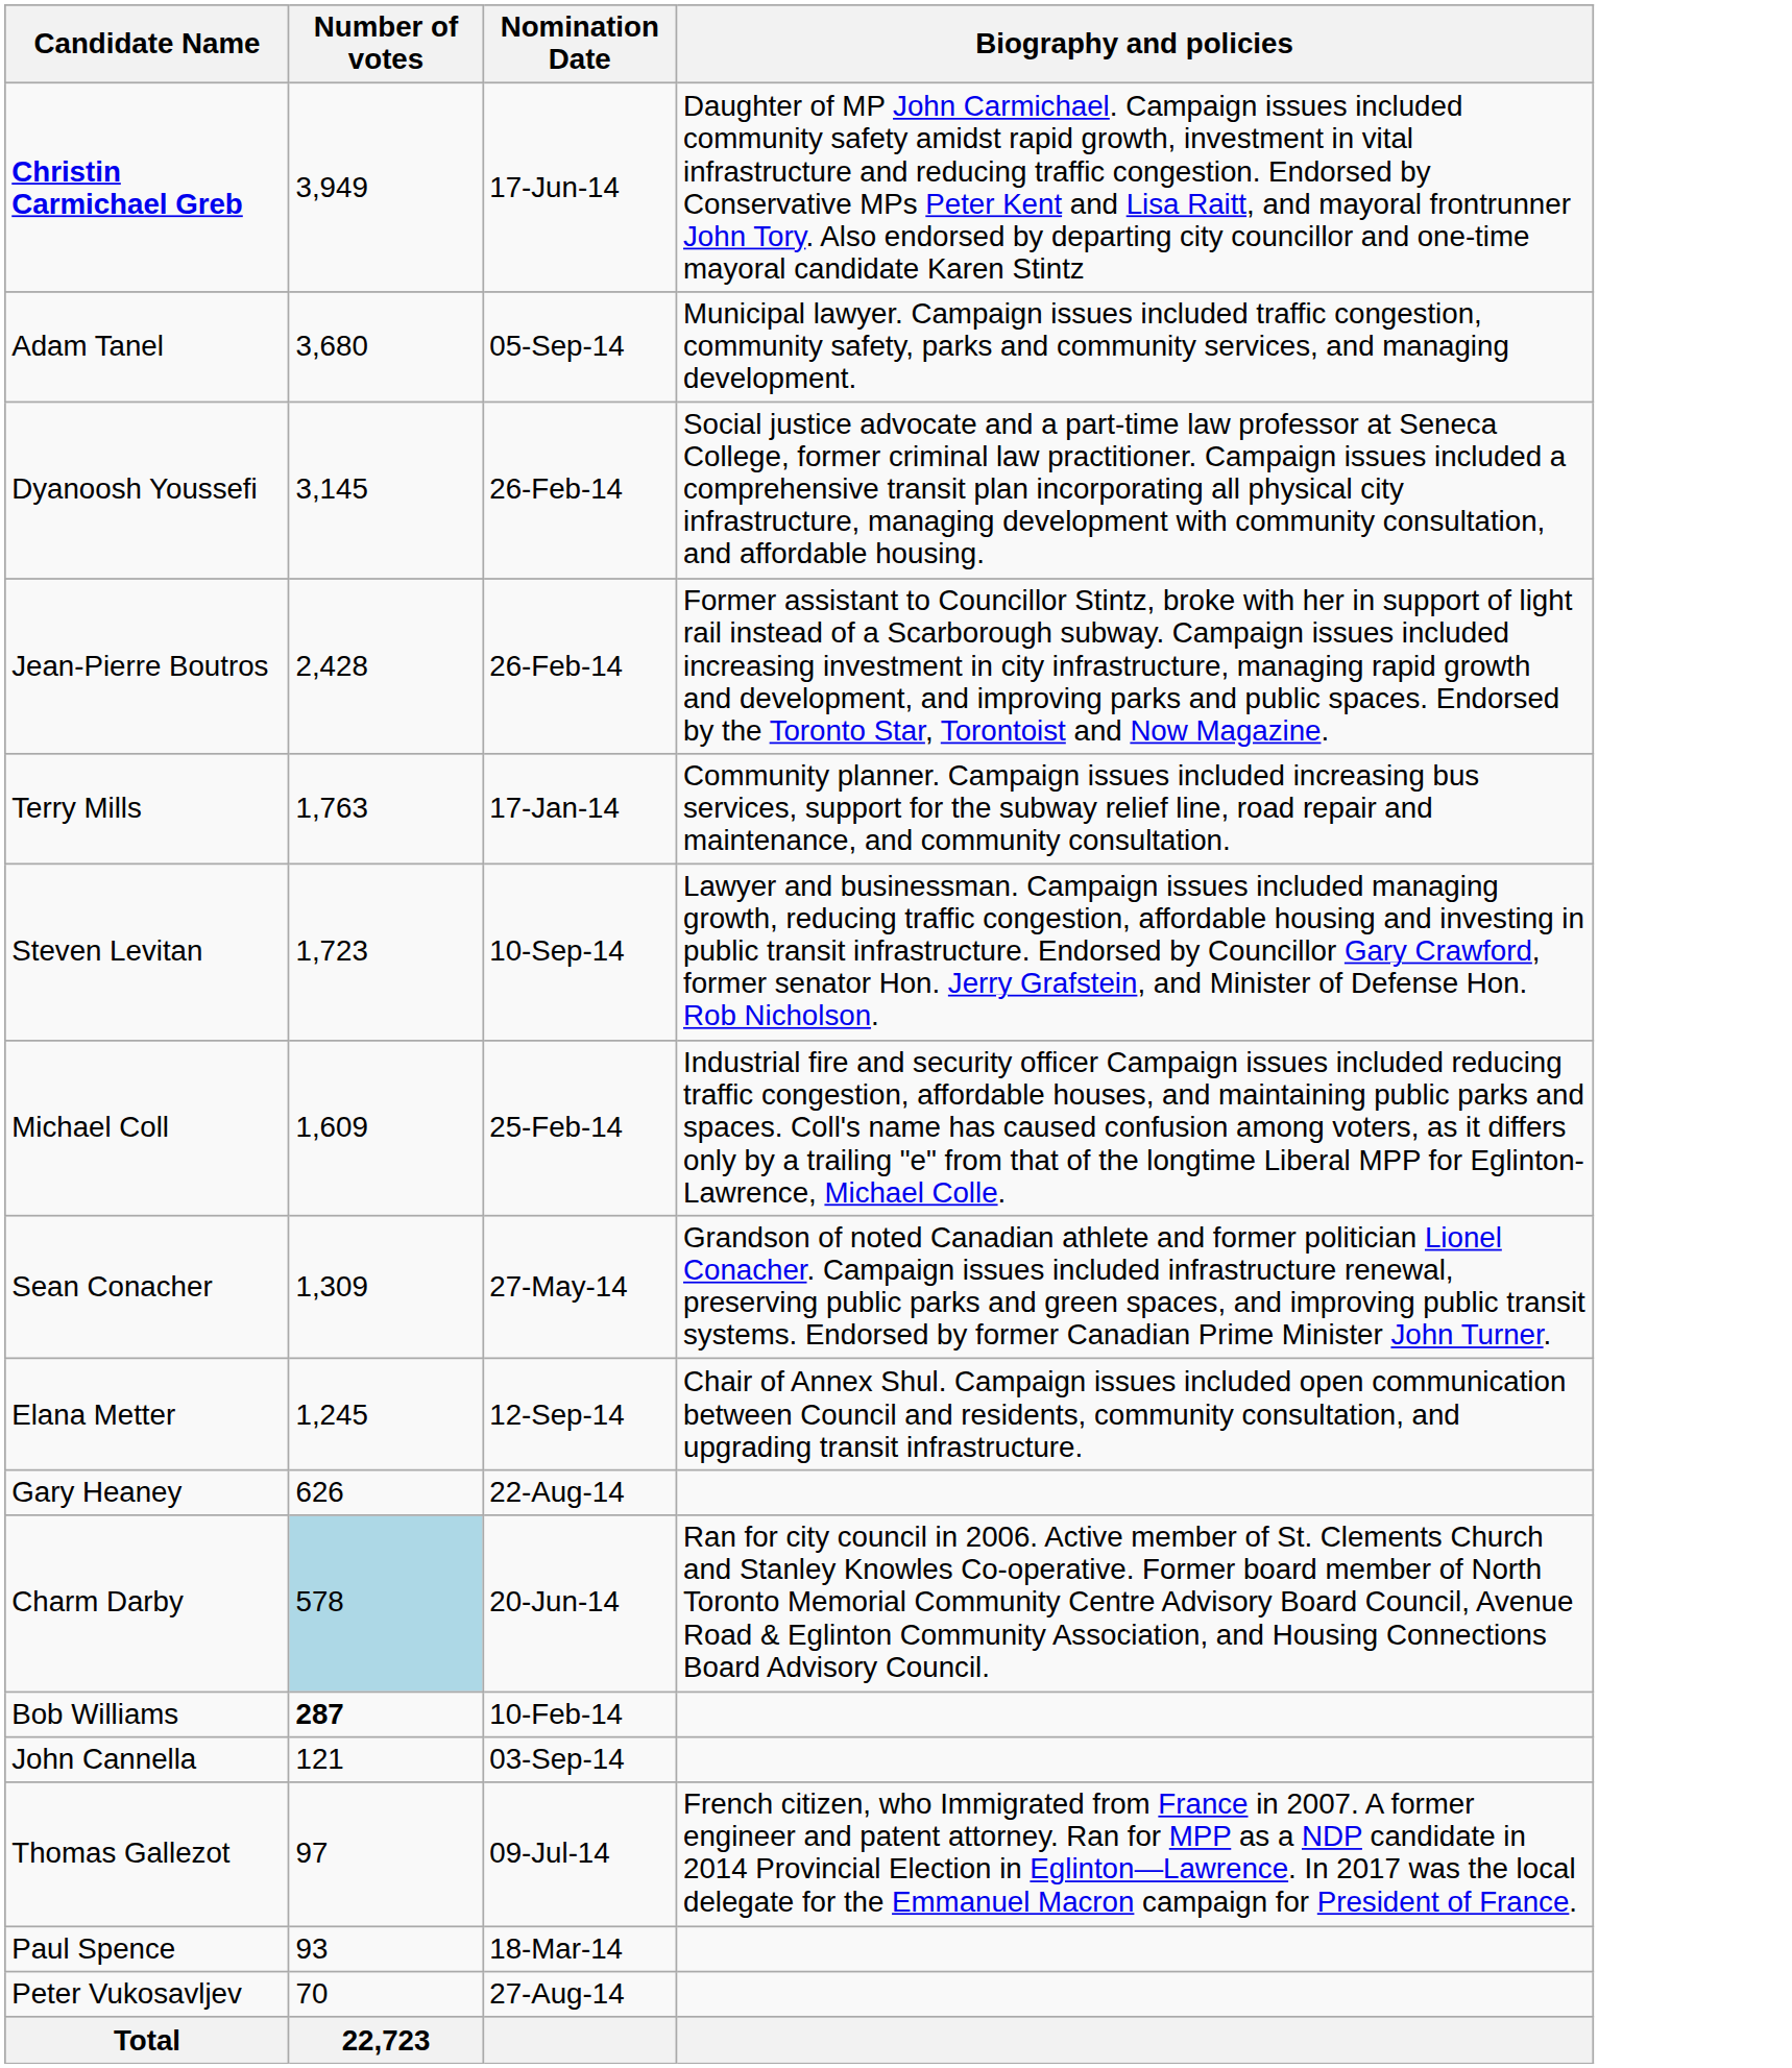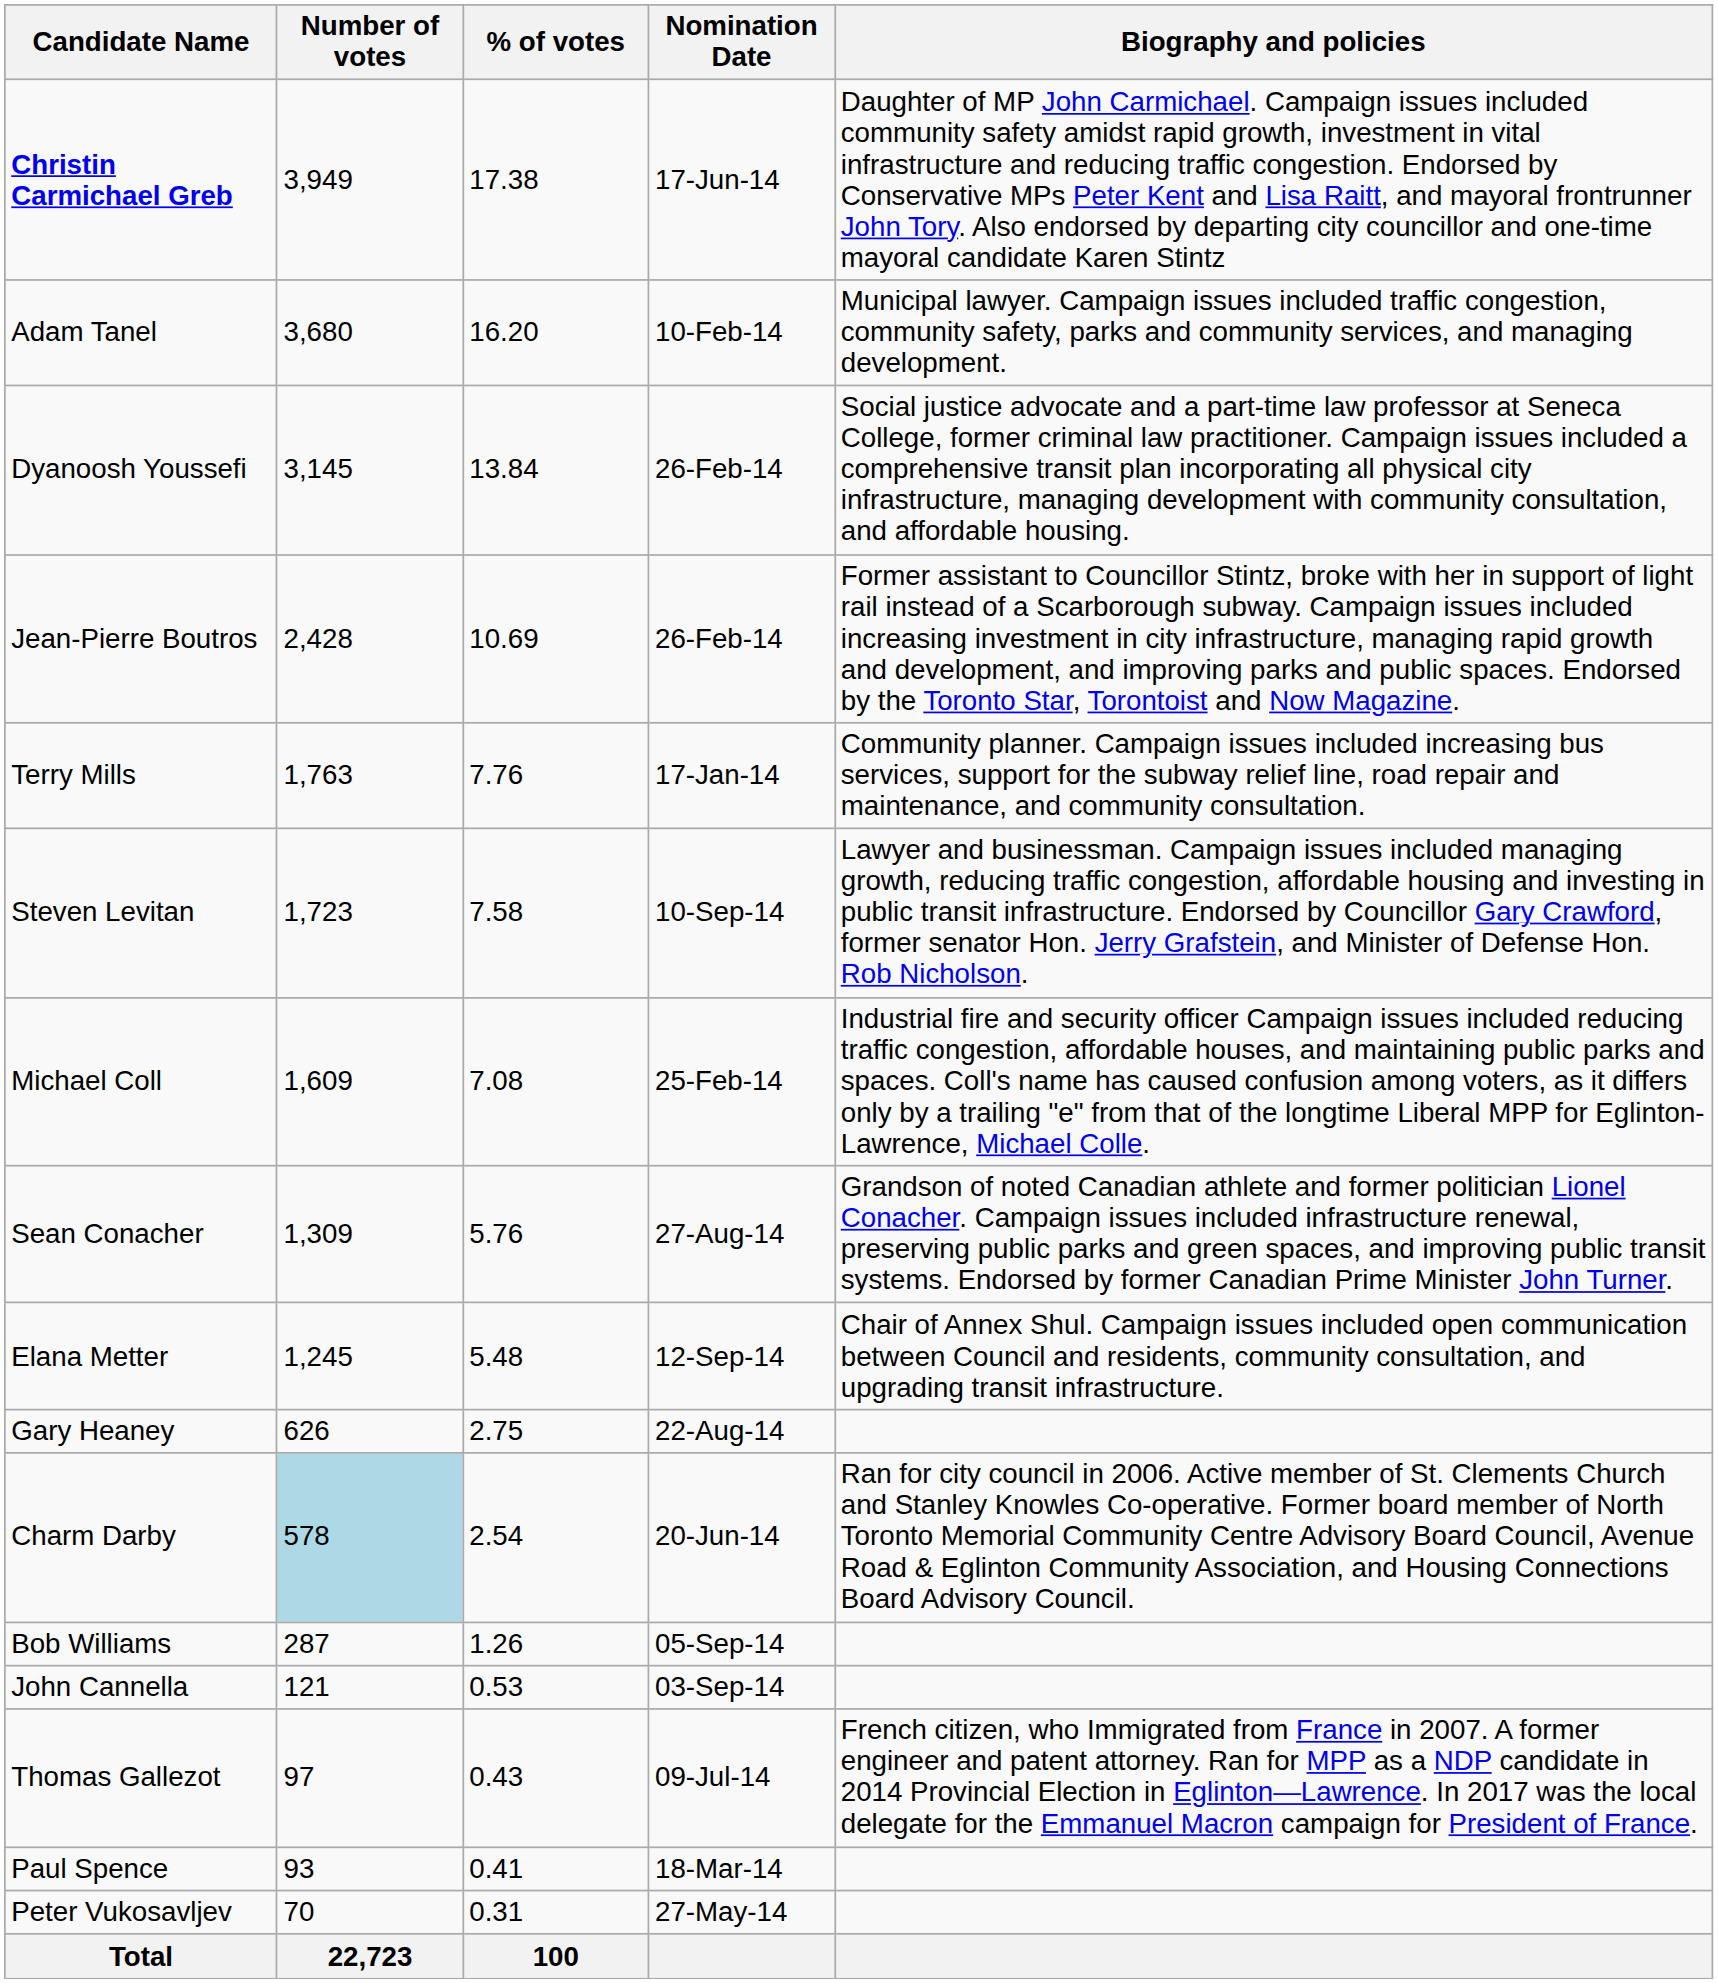 <table class="wikitable">
 <tr>
 <th scope="col" style="width: 150px;">Candidate Name</th>
 <th scope="col" style="width: 100px;">Number of votes</th>
+<th scope="col" style="width: 100px;">% of votes</th>
 <th scope="col" style="width: 100px;">Nomination Date</th>
 <th scope="col" style="width: 500px;">Biography and policies</th>
 </tr>
 <tr>
 <td><strong><a href='#'>Christin Carmichael Greb</a></strong></td>
 <td>3,949</td>
+<td>17.38</td>
 <td>17-Jun-14</td>
 <td>Daughter of MP <a href='#'>John Carmichael</a>. Campaign issues included community safety amidst rapid growth, investment in vital infrastructure and reducing traffic congestion. Endorsed by Conservative MPs <a href='#'>Peter Kent</a> and <a href='#'>Lisa Raitt</a>, and mayoral frontrunner <a href='#'>John Tory</a>. Also endorsed by departing city councillor and one-time mayoral candidate Karen Stintz </td>
 </tr>
 <tr>
 <td>Adam Tanel</td>
 <td>3,680</td>
-<td>05-Sep-14</td>
+<td>16.20</td>
+<td>10-Feb-14</td>
 <td>Municipal lawyer. Campaign issues included traffic congestion, community safety, parks and community services, and managing development.</td>
 </tr>
 <tr>
 <td>Dyanoosh Youssefi</td>
 <td>3,145</td>
+<td>13.84</td>
 <td>26-Feb-14</td>
 <td>Social justice advocate and a part-time law professor at Seneca College, former criminal law practitioner. Campaign issues included a comprehensive transit plan incorporating all physical city infrastructure, managing development with community consultation, and affordable housing.</td>
 </tr>
 <tr>
 <td>Jean-Pierre Boutros</td>
 <td>2,428</td>
+<td>10.69</td>
 <td>26-Feb-14</td>
 <td>Former assistant to Councillor Stintz, broke with her in support of light rail instead of a Scarborough subway. Campaign issues included increasing investment in city infrastructure, managing rapid growth and development, and improving parks and public spaces. Endorsed by the <a href='#'>Toronto Star</a>, <a href='#'>Torontoist</a> and <a href='#'>Now Magazine</a>.</td>
 </tr>
 <tr>
 <td>Terry Mills</td>
 <td>1,763</td>
+<td>7.76</td>
 <td>17-Jan-14</td>
 <td>Community planner. Campaign issues included increasing bus services, support for the subway relief line, road repair and maintenance, and community consultation.</td>
 </tr>
 <tr>
 <td>Steven Levitan</td>
 <td>1,723</td>
+<td>7.58</td>
 <td>10-Sep-14</td>
 <td>Lawyer and businessman. Campaign issues included managing growth, reducing traffic congestion, affordable housing and investing in public transit infrastructure. Endorsed by Councillor <a href='#'>Gary Crawford</a>, former senator Hon. <a href='#'>Jerry Grafstein</a>, and Minister of Defense Hon. <a href='#'>Rob Nicholson</a>.</td>
 </tr>
 <tr>
 <td>Michael Coll</td>
 <td>1,609</td>
+<td>7.08</td>
 <td>25-Feb-14</td>
 <td>Industrial fire and security officer Campaign issues included reducing traffic congestion, affordable houses, and maintaining public parks and spaces. Coll's name has caused confusion among voters, as it differs only by a trailing "e" from that of the longtime Liberal MPP for Eglinton-Lawrence, <a href='#'>Michael Colle</a>.</td>
 </tr>
 <tr>
 <td>Sean Conacher</td>
 <td>1,309</td>
-<td>27-May-14</td>
+<td>5.76</td>
+<td>27-Aug-14</td>
 <td>Grandson of noted Canadian athlete and former politician <a href='#'>Lionel Conacher</a>. Campaign issues included infrastructure renewal, preserving public parks and green spaces, and improving public transit systems. Endorsed by former Canadian Prime Minister <a href='#'>John Turner</a>.</td>
 </tr>
 <tr>
 <td>Elana Metter</td>
 <td>1,245</td>
+<td>5.48</td>
 <td>12-Sep-14</td>
 <td>Chair of Annex Shul. Campaign issues included open communication between Council and residents, community consultation, and upgrading transit infrastructure.</td>
 </tr>
 <tr>
 <td>Gary Heaney</td>
 <td>626</td>
+<td>2.75</td>
 <td>22-Aug-14</td>
 <td></td>
 </tr>
 <tr>
 <td>Charm Darby</td>
 <td style="background: lightblue;">578</td>
+<td>2.54</td>
 <td>20-Jun-14</td>
 <td>Ran for city council in 2006. Active member of St. Clements Church and Stanley Knowles Co-operative. Former board member of North Toronto Memorial Community Centre Advisory Board Council, Avenue Road & Eglinton Community Association, and Housing Connections Board Advisory Council.</td>
 </tr>
 <tr>
 <td>Bob Williams</td>
-<td><strong>287</strong></td>
-<td>10-Feb-14</td>
+<td>287</td>
+<td>1.26</td>
+<td>05-Sep-14</td>
 <td></td>
 </tr>
 <tr>
 <td>John Cannella</td>
 <td>121</td>
+<td>0.53</td>
 <td>03-Sep-14</td>
 <td></td>
 </tr>
 <tr>
 <td>Thomas Gallezot</td>
 <td>97</td>
+<td>0.43</td>
 <td>09-Jul-14</td>
 <td>French citizen, who Immigrated from <a href='#'>France</a> in 2007. A former engineer and patent attorney. Ran for <a href='#'>MPP</a> as a <a href='#'>NDP</a> candidate in 2014 Provincial Election in <a href='#'>Eglinton—Lawrence</a>. In 2017 was the local delegate for the <a href='#'>Emmanuel Macron</a> campaign for <a href='#'>President of France</a>.</td>
 </tr>
 <tr>
 <td>Paul Spence</td>
 <td>93</td>
+<td>0.41</td>
 <td>18-Mar-14</td>
 <td></td>
 </tr>
 <tr>
 <td>Peter Vukosavljev</td>
 <td>70</td>
-<td>27-Aug-14</td>
+<td>0.31</td>
+<td>27-May-14</td>
 <td></td>
 </tr>
 <tr>
 <th>Total</th>
 <th>22,723</th>
+<th>100</th>
 <th></th>
 <th></th>
 </tr>
 </table>
